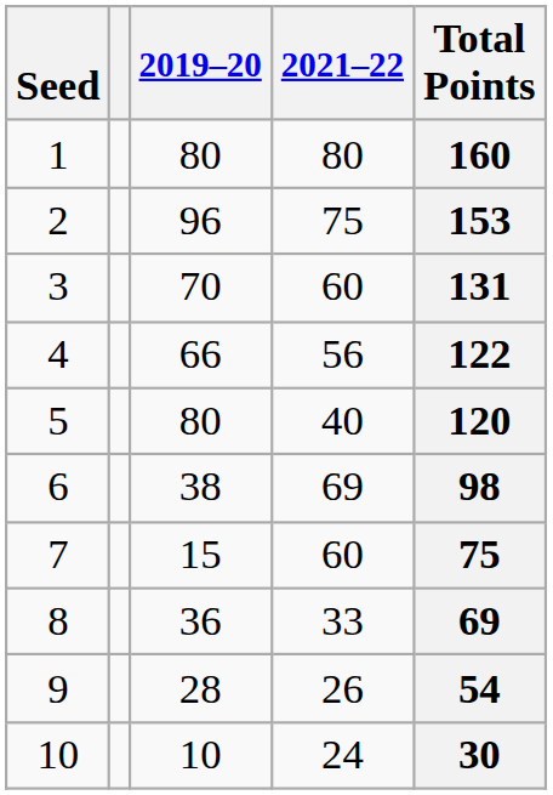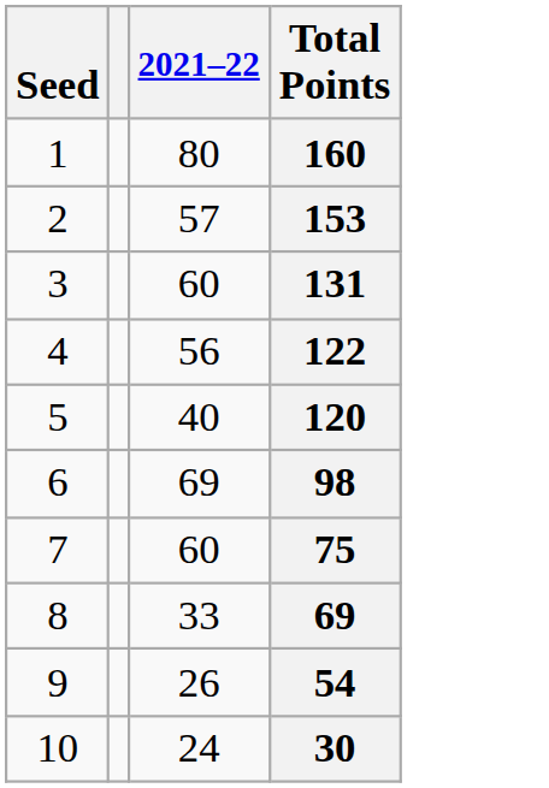 <table class="wikitable" style="text-align:center">
 <tr>
 <th style="width:1.8em;"> <br>Seed</th>
 <th></th>
-<th><small><a href='#'>2019–20</a></small></th>
 <th><small><a href='#'>2021–22</a></small></th>
 <th>Total<br>Points</th>
 </tr>
 <tr>
 <td>1</td>
 <td align=left></td>
-<td>80</td>
 <td> 80</td>
 <th>160</th>
 </tr>
 <tr>
 <td>2</td>
 <td align=left></td>
-<td>96</td>
-<td> 75</td>
+<td> 57</td>
 <th>153</th>
 </tr>
 <tr>
 <td>3</td>
 <td align=left></td>
-<td>70</td>
 <td> 60</td>
 <th>131</th>
 </tr>
 <tr>
 <td>4</td>
 <td align=left></td>
-<td>66</td>
 <td> 56</td>
 <th>122</th>
 </tr>
 <tr>
 <td>5</td>
 <td align=left></td>
-<td>80</td>
 <td> 40</td>
 <th>120</th>
 </tr>
 <tr>
 <td>6</td>
 <td align=left></td>
-<td>38</td>
 <td> 69</td>
 <th>98</th>
 </tr>
 <tr>
 <td>7</td>
 <td align=left></td>
-<td>15</td>
 <td> 60</td>
 <th>75</th>
 </tr>
 <tr>
 <td>8</td>
 <td align=left></td>
-<td>36</td>
 <td> 33</td>
 <th>69</th>
 </tr>
 <tr>
 <td>9</td>
 <td align=left></td>
-<td>28</td>
 <td> 26</td>
 <th>54</th>
 </tr>
 <tr>
 <td>10</td>
 <td align=left></td>
-<td 6>10</td>
 <td> 24</td>
 <th>30</th>
 </tr>
 </table>
